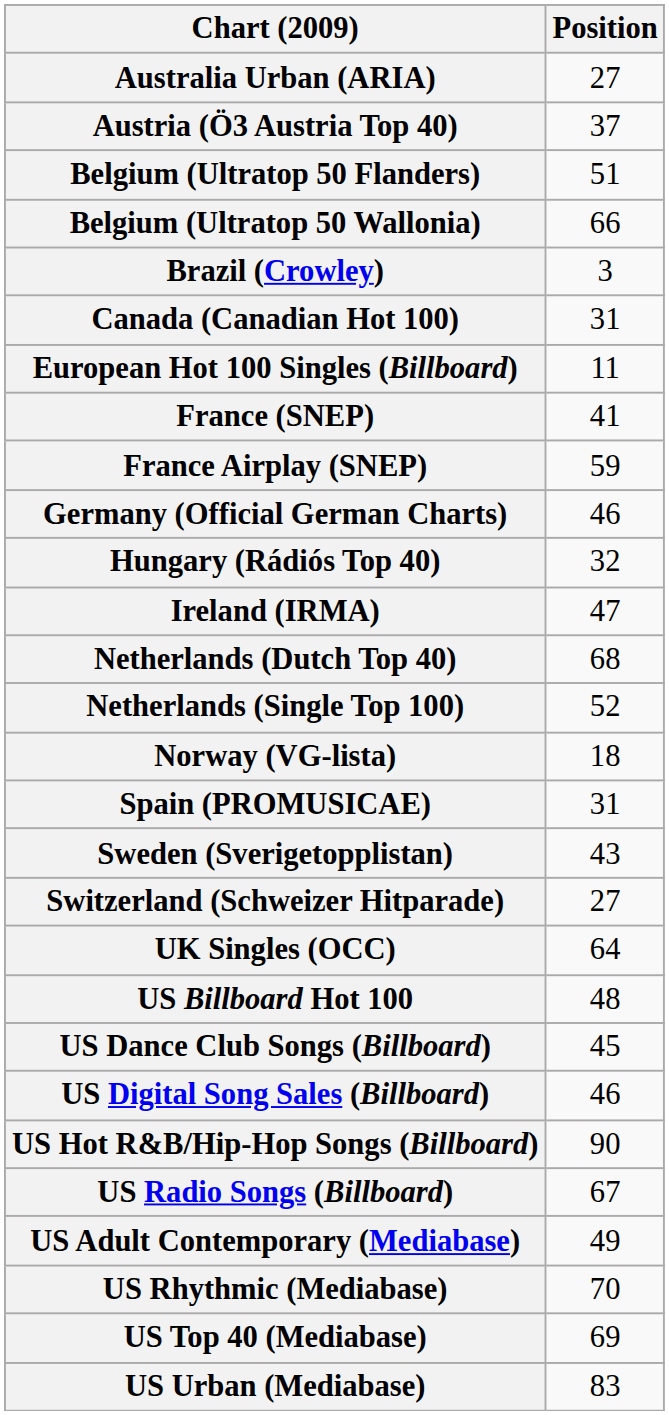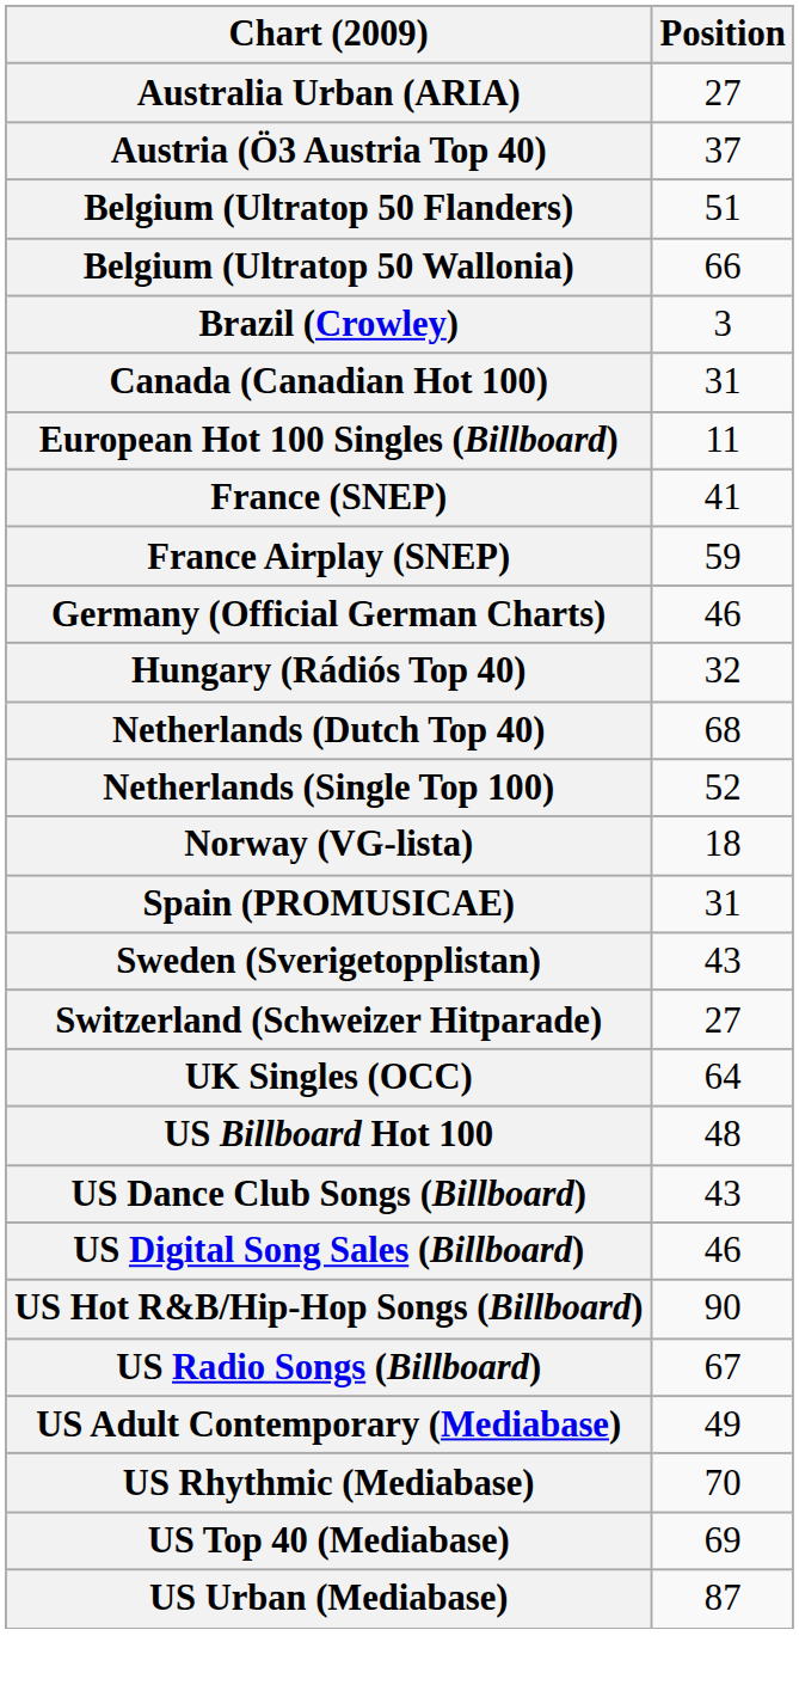 <table class="wikitable sortable plainrowheaders" style="text-align:center">
 <tr>
 <th scope="col">Chart (2009)</th>
 <th scope="col">Position</th>
 </tr>
 <tr>
 <th scope="row">Australia Urban (ARIA)</th>
 <td style="text-align:center;">27</td>
 </tr>
 <tr>
 <th scope="row">Austria (Ö3 Austria Top 40)</th>
 <td style="text-align:center;">37</td>
 </tr>
 <tr>
 <th scope="row">Belgium (Ultratop 50 Flanders)</th>
 <td style="text-align:center;">51</td>
 </tr>
 <tr>
 <th scope="row">Belgium (Ultratop 50 Wallonia)</th>
 <td style="text-align:center;">66</td>
 </tr>
 <tr>
 <th scope="row">Brazil (<a href='#'>Crowley</a>)</th>
 <td style="text-align:center;">3</td>
 </tr>
 <tr>
 <th scope="row">Canada (Canadian Hot 100)</th>
 <td style="text-align:center;">31</td>
 </tr>
 <tr>
 <th scope="row">European Hot 100 Singles (<em>Billboard</em>)</th>
 <td style="text-align:center;">11</td>
 </tr>
 <tr>
 <th scope="row">France (SNEP)</th>
 <td style="text-align:center;">41</td>
 </tr>
 <tr>
 <th scope="row">France Airplay (SNEP)</th>
 <td style="text-align:center;">59</td>
 </tr>
 <tr>
 <th scope="row">Germany (Official German Charts)</th>
 <td style="text-align:center;">46</td>
 </tr>
 <tr>
 <th scope="row">Hungary (Rádiós Top 40)</th>
 <td align="center">32</td>
 </tr>
 <tr>
-<th scope="row">Ireland (IRMA)</th>
-<td style="text-align:center;">47</td>
-</tr>
-<tr>
 <th scope="row">Netherlands (Dutch Top 40)</th>
 <td style="text-align:center;">68</td>
 </tr>
 <tr>
 <th scope="row">Netherlands (Single Top 100)</th>
 <td style="text-align:center;">52</td>
 </tr>
 <tr>
 <th scope="row">Norway (VG-lista)</th>
 <td style="text-align:center;">18</td>
 </tr>
 <tr>
 <th scope="row">Spain (PROMUSICAE)</th>
 <td style="text-align:center;">31</td>
 </tr>
 <tr>
 <th scope="row">Sweden (Sverigetopplistan)</th>
 <td style="text-align:center;">43</td>
 </tr>
 <tr>
 <th scope="row">Switzerland (Schweizer Hitparade)</th>
 <td style="text-align:center;">27</td>
 </tr>
 <tr>
 <th scope="row">UK Singles (OCC)</th>
 <td style="text-align:center;">64</td>
 </tr>
 <tr>
 <th scope="row">US <em>Billboard</em> Hot 100</th>
 <td style="text-align:center;">48</td>
 </tr>
 <tr>
 <th scope="row">US Dance Club Songs (<em>Billboard</em>)</th>
-<td style="text-align:center;">45</td>
+<td style="text-align:center;">43</td>
 </tr>
 <tr>
 <th scope="row">US <a href='#'>Digital Song Sales</a> (<em>Billboard</em>)</th>
 <td style="text-align:center;">46</td>
 </tr>
 <tr>
 <th scope="row">US Hot R&B/Hip-Hop Songs (<em>Billboard</em>)</th>
 <td style="text-align:center;">90</td>
 </tr>
 <tr>
 <th scope="row">US <a href='#'>Radio Songs</a> (<em>Billboard</em>)</th>
 <td style="text-align:center;">67</td>
 </tr>
 <tr>
 <th scope="row">US Adult Contemporary (<a href='#'>Mediabase</a>)</th>
 <td style="text-align:center;">49</td>
 </tr>
 <tr>
 <th scope="row">US Rhythmic (Mediabase)</th>
 <td style="text-align:center;">70</td>
 </tr>
 <tr>
 <th scope="row">US Top 40 (Mediabase)</th>
 <td style="text-align:center;">69</td>
 </tr>
 <tr>
 <th scope="row">US Urban (Mediabase)</th>
-<td style="text-align:center;">83</td>
+<td style="text-align:center;">87</td>
 </tr>
 </table>
